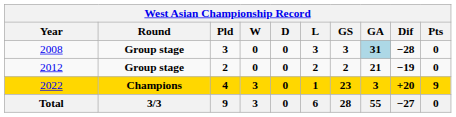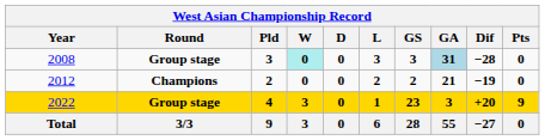 <table class="wikitable" style="text-align: center;font-size:100%;">
 <tr>
 <th colspan=10><a href='#'>West Asian Championship Record</a></th>
 </tr>
 <tr>
 <th width=125>Year</th>
 <th width=150>Round</th>
 <th width=35>Pld</th>
 <th width=35>W</th>
 <th width=35>D</th>
 <th width=35>L</th>
 <th width=35>GS</th>
 <th width=35>GA</th>
 <th width=35>Dif</th>
 <th width=35>Pts</th>
 </tr>
 <tr>
 <td> <a href='#'>2008</a></td>
 <td><strong>Group stage</strong></td>
 <td><strong>3</strong></td>
-<td><strong>0</strong></td>
+<td style="background: paleturquoise;"><strong>0</strong></td>
 <td><strong>0</strong></td>
 <td><strong>3</strong></td>
 <td><strong>3</strong></td>
 <td style="background: lightblue;"><strong>31</strong></td>
 <td><strong>−28</strong></td>
 <td><strong>0</strong></td>
 </tr>
 <tr>
 <td> <a href='#'>2012</a></td>
-<td><strong>Group stage</strong></td>
+<td><strong>Champions</strong></td>
 <td><strong>2</strong></td>
 <td><strong>0</strong></td>
 <td><strong>0</strong></td>
 <td><strong>2</strong></td>
 <td><strong>2</strong></td>
 <td><strong>21</strong></td>
 <td><strong>−19</strong></td>
 <td><strong>0</strong></td>
 </tr>
 <tr bgcolor=gold>
 <td> <a href='#'>2022</a></td>
-<td><strong>Champions</strong></td>
+<td><strong>Group stage</strong></td>
 <td><strong>4</strong></td>
 <td><strong>3</strong></td>
 <td><strong>0</strong></td>
 <td><strong>1</strong></td>
 <td><strong>23</strong></td>
 <td><strong>3</strong></td>
 <td><strong>+20</strong></td>
 <td><strong>9</strong></td>
 </tr>
 <tr>
 <th><strong>Total</strong></th>
 <th>3/3</th>
 <th>9</th>
 <th>3</th>
 <th>0</th>
 <th>6</th>
 <th>28</th>
 <th>55</th>
 <th>−27</th>
 <th>0</th>
 </tr>
 </table>
